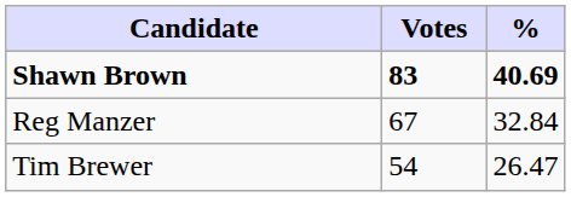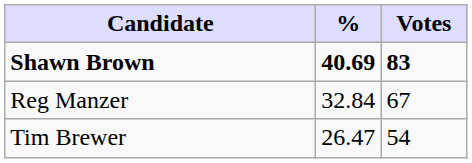 <table class="wikitable">
 <tr>
 <th style="background:#ddf; width:200px;">Candidate</th>
+<th style="background:#ddf; width:30px;">%</th>
 <th style="background:#ddf; width:50px;">Votes</th>
-<th style="background:#ddf; width:30px;">%</th>
 </tr>
 <tr>
 <td><strong>Shawn Brown</strong></td>
+<td><strong>40.69</strong></td>
 <td><strong>83</strong></td>
-<td><strong>40.69</strong></td>
 </tr>
 <tr>
 <td>Reg Manzer</td>
+<td>32.84</td>
 <td>67</td>
-<td>32.84</td>
 </tr>
 <tr>
 <td>Tim Brewer</td>
+<td>26.47</td>
 <td>54</td>
-<td>26.47</td>
 </tr>
 </table>
